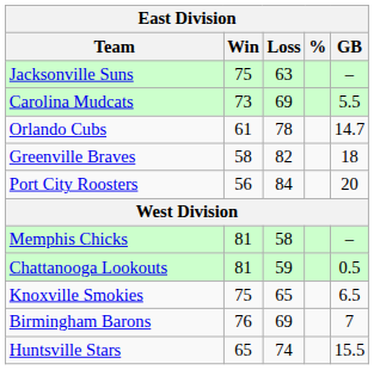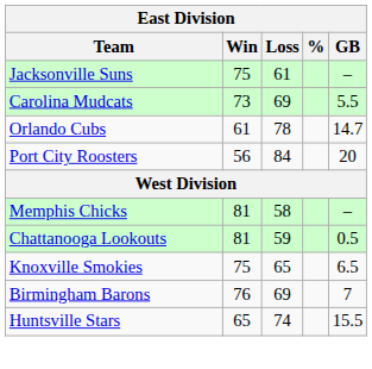 <table class="wikitable">
 <tr>
 <th colspan="5">East Division</th>
 </tr>
 <tr>
 <th width="60%">Team</th>
 <th>Win</th>
 <th>Loss</th>
 <th>%</th>
 <th>GB</th>
 </tr>
 <tr align=center bgcolor=ccffcc>
 <td align=left><a href='#'>Jacksonville Suns</a></td>
 <td>75</td>
-<td>63</td>
+<td>61</td>
 <td></td>
 <td>–</td>
 </tr>
 <tr align=center bgcolor=ccffcc>
 <td align=left><a href='#'>Carolina Mudcats</a></td>
 <td>73</td>
 <td>69</td>
 <td></td>
 <td>5.5</td>
 </tr>
 <tr align=center>
 <td align=left><a href='#'>Orlando Cubs</a></td>
 <td>61</td>
 <td>78</td>
 <td></td>
 <td>14.7</td>
-</tr>
-<tr align=center>
-<td align=left><a href='#'>Greenville Braves</a></td>
-<td>58</td>
-<td>82</td>
-<td></td>
-<td>18</td>
 </tr>
 <tr align=center>
 <td align=left><a href='#'>Port City Roosters</a></td>
 <td>56</td>
 <td>84</td>
 <td></td>
 <td>20</td>
 </tr>
 <tr>
 <th colspan="5">West Division</th>
 </tr>
 <tr align=center bgcolor=ccffcc>
 <td align=left><a href='#'>Memphis Chicks</a></td>
 <td>81</td>
 <td>58</td>
 <td></td>
 <td>–</td>
 </tr>
 <tr align=center bgcolor=ccffcc>
 <td align=left><a href='#'>Chattanooga Lookouts</a></td>
 <td>81</td>
 <td>59</td>
 <td></td>
 <td>0.5</td>
 </tr>
 <tr align=center>
 <td align=left><a href='#'>Knoxville Smokies</a></td>
 <td>75</td>
 <td>65</td>
 <td></td>
 <td>6.5</td>
 </tr>
 <tr align=center>
 <td align=left><a href='#'>Birmingham Barons</a></td>
 <td>76</td>
 <td>69</td>
 <td></td>
 <td>7</td>
 </tr>
 <tr align=center>
 <td align=left><a href='#'>Huntsville Stars</a></td>
 <td>65</td>
 <td>74</td>
 <td></td>
 <td>15.5</td>
 </tr>
 </table>
